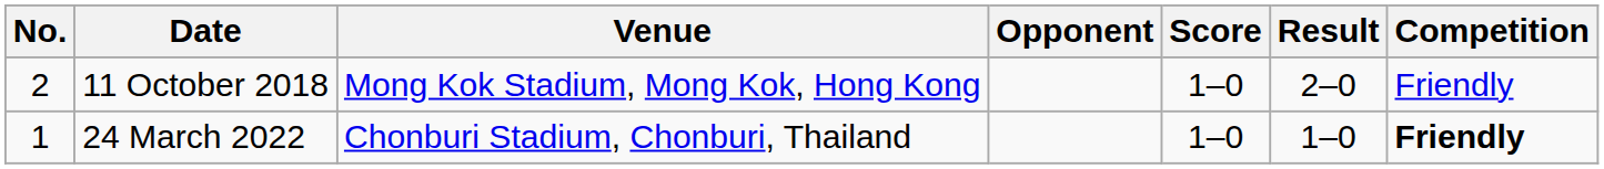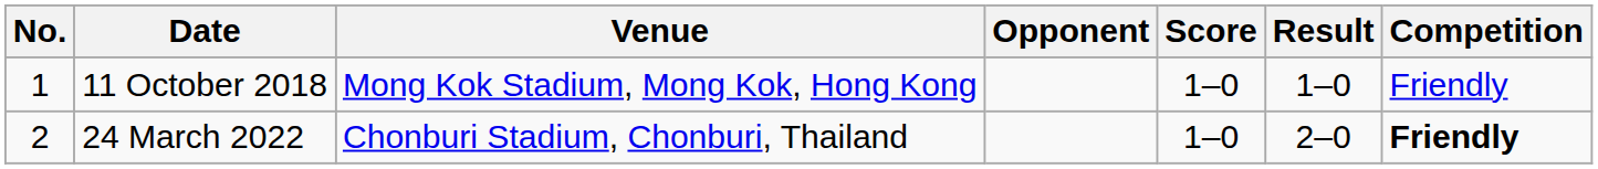 <table class="wikitable sortable">
 <tr>
 <th scope="col">No.</th>
 <th scope="col">Date</th>
 <th scope="col">Venue</th>
 <th scope="col">Opponent</th>
 <th scope="col">Score</th>
 <th scope="col">Result</th>
 <th scope="col">Competition</th>
 </tr>
 <tr>
-<td style="text-align:center">2</td>
+<td style="text-align:center">1</td>
 <td>11 October 2018</td>
 <td><a href='#'>Mong Kok Stadium</a>, <a href='#'>Mong Kok</a>, <a href='#'>Hong Kong</a></td>
 <td></td>
 <td style="text-align:center">1–0</td>
-<td style="text-align:center">2–0</td>
+<td style="text-align:center">1–0</td>
 <td><a href='#'>Friendly</a></td>
 </tr>
 <tr>
-<td style="text-align:center">1</td>
+<td style="text-align:center">2</td>
 <td>24 March 2022</td>
 <td><a href='#'>Chonburi Stadium</a>, <a href='#'>Chonburi</a>, Thailand</td>
 <td></td>
 <td style="text-align:center">1–0</td>
-<td style="text-align:center">1–0</td>
+<td style="text-align:center">2–0</td>
 <td><strong>Friendly</strong></td>
 </tr>
 </table>
